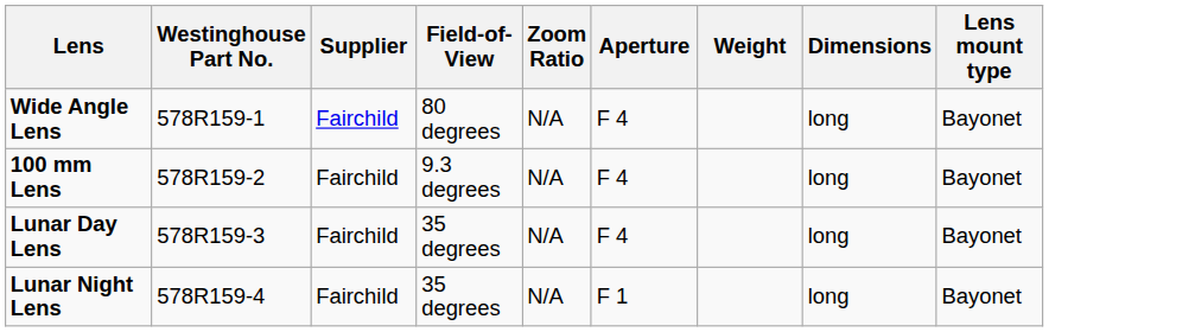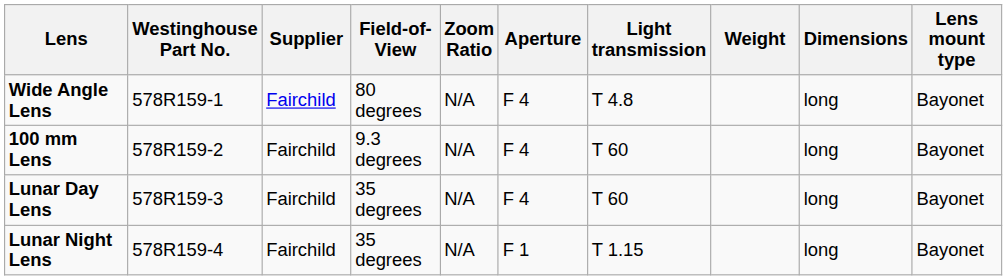 <table class="wikitable">
 <tr>
 <th width="100pt"><strong>Lens</strong></th>
 <th width="70pt"><strong>Westinghouse Part No.</strong></th>
 <th width="70pt"><strong>Supplier</strong></th>
 <th width="70pt"><strong>Field-of-View</strong></th>
 <th width="40pt"><strong>Zoom Ratio</strong></th>
 <th width="70pt"><strong>Aperture</strong></th>
+<th width="70pt"><strong>Light transmission</strong></th>
 <th width="70pt"><strong>Weight</strong></th>
 <th width="70pt"><strong>Dimensions</strong></th>
 <th width="70pt"><strong>Lens mount type</strong></th>
 </tr>
 <tr>
 <td><strong>Wide Angle Lens</strong></td>
 <td>578R159-1</td>
 <td><a href='#'>Fairchild</a></td>
 <td>80 degrees</td>
 <td>N/A</td>
 <td>F 4</td>
+<td>T 4.8</td>
 <td></td>
 <td> long</td>
 <td>Bayonet</td>
 </tr>
 <tr style="height: 15px;">
 <td><strong>100 mm Lens</strong></td>
 <td>578R159-2</td>
 <td>Fairchild</td>
 <td>9.3 degrees</td>
 <td>N/A</td>
 <td>F 4</td>
+<td>T 60</td>
 <td></td>
 <td> long</td>
 <td>Bayonet</td>
 </tr>
 <tr>
 <td><strong>Lunar Day Lens</strong></td>
 <td>578R159-3</td>
 <td>Fairchild</td>
 <td>35 degrees</td>
 <td>N/A</td>
 <td>F 4</td>
+<td>T 60</td>
 <td></td>
 <td> long</td>
 <td>Bayonet</td>
 </tr>
 <tr>
 <td><strong>Lunar Night Lens</strong></td>
 <td>578R159-4</td>
 <td>Fairchild</td>
 <td>35 degrees</td>
 <td>N/A</td>
 <td>F 1</td>
+<td>T 1.15</td>
 <td></td>
 <td> long</td>
 <td>Bayonet</td>
 </tr>
 </table>
